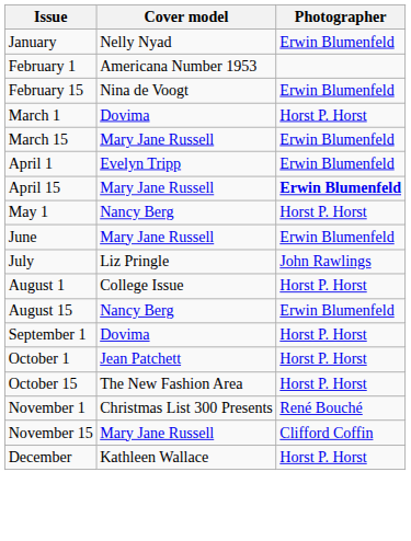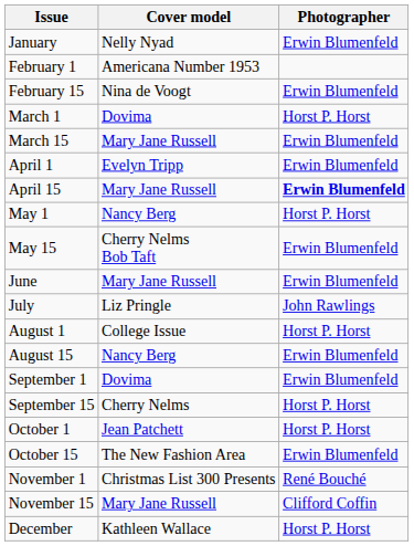 <table class="sortable wikitable">
 <tr>
 <th>Issue</th>
 <th>Cover model</th>
 <th>Photographer</th>
 </tr>
 <tr>
 <td>January</td>
 <td>Nelly Nyad</td>
 <td><a href='#'>Erwin Blumenfeld</a></td>
 </tr>
 <tr>
 <td>February 1</td>
 <td>Americana Number 1953</td>
 <td></td>
 </tr>
 <tr>
 <td>February 15</td>
 <td>Nina de Voogt</td>
 <td><a href='#'>Erwin Blumenfeld</a></td>
 </tr>
 <tr>
 <td>March 1</td>
 <td><a href='#'>Dovima</a></td>
 <td><a href='#'>Horst P. Horst</a></td>
 </tr>
 <tr>
 <td>March 15</td>
 <td><a href='#'>Mary Jane Russell</a></td>
 <td><a href='#'>Erwin Blumenfeld</a></td>
 </tr>
 <tr>
 <td>April 1</td>
 <td><a href='#'>Evelyn Tripp</a></td>
 <td><a href='#'>Erwin Blumenfeld</a></td>
 </tr>
 <tr>
 <td>April 15</td>
 <td><a href='#'>Mary Jane Russell</a></td>
 <td><strong><a href='#'>Erwin Blumenfeld</a></strong></td>
 </tr>
 <tr>
 <td>May 1</td>
 <td><a href='#'>Nancy Berg</a></td>
 <td><a href='#'>Horst P. Horst</a></td>
 </tr>
 <tr>
+<td>May 15</td>
+<td>Cherry Nelms<br><a href='#'>Bob Taft</a></td>
+<td><a href='#'>Erwin Blumenfeld</a></td>
+</tr>
+<tr>
 <td>June</td>
 <td><a href='#'>Mary Jane Russell</a></td>
 <td><a href='#'>Erwin Blumenfeld</a></td>
 </tr>
 <tr>
 <td>July</td>
 <td>Liz Pringle</td>
 <td><a href='#'>John Rawlings</a></td>
 </tr>
 <tr>
 <td>August 1</td>
 <td>College Issue</td>
 <td><a href='#'>Horst P. Horst</a></td>
 </tr>
 <tr>
 <td>August 15</td>
 <td><a href='#'>Nancy Berg</a></td>
 <td><a href='#'>Erwin Blumenfeld</a></td>
 </tr>
 <tr>
 <td>September 1</td>
 <td><a href='#'>Dovima</a></td>
+<td><a href='#'>Erwin Blumenfeld</a></td>
+</tr>
+<tr>
+<td>September 15</td>
+<td>Cherry Nelms</td>
 <td><a href='#'>Horst P. Horst</a></td>
 </tr>
 <tr>
 <td>October 1</td>
 <td><a href='#'>Jean Patchett</a></td>
 <td><a href='#'>Horst P. Horst</a></td>
 </tr>
 <tr>
 <td>October 15</td>
 <td>The New Fashion Area</td>
-<td><a href='#'>Horst P. Horst</a></td>
+<td><a href='#'>Erwin Blumenfeld</a></td>
 </tr>
 <tr>
 <td>November 1</td>
 <td>Christmas List 300 Presents</td>
 <td><a href='#'>René Bouché</a></td>
 </tr>
 <tr>
 <td>November 15</td>
 <td><a href='#'>Mary Jane Russell</a></td>
 <td><a href='#'>Clifford Coffin</a></td>
 </tr>
 <tr>
 <td>December</td>
 <td>Kathleen Wallace</td>
 <td><a href='#'>Horst P. Horst</a></td>
 </tr>
 </table>
